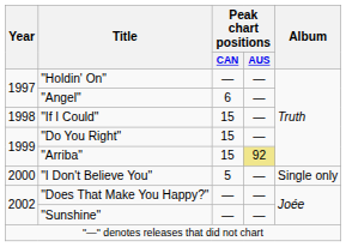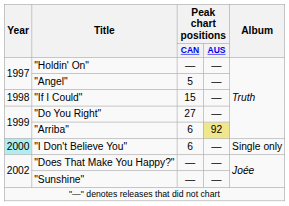 <table class="wikitable" style="text-align:center;">
 <tr>
 <th rowspan="2">Year</th>
 <th rowspan="2">Title</th>
 <th colspan="2">Peak chart positions</th>
 <th rowspan="2">Album</th>
 </tr>
 <tr style="font-size:smaller;">
 <th width="35"><a href='#'>CAN</a><br></th>
 <th width="35"><a href='#'>AUS</a><br></th>
 </tr>
 <tr>
 <td rowspan="2">1997</td>
 <td align="left">"Holdin' On"</td>
 <td>—</td>
 <td>—</td>
 <td align="left" rowspan="5"><em>Truth</em></td>
 </tr>
 <tr>
 <td align="left">"Angel"</td>
-<td>6</td>
+<td>5</td>
 <td>—</td>
 </tr>
 <tr>
 <td>1998</td>
 <td align="left">"If I Could"</td>
 <td>15</td>
 <td>—</td>
 </tr>
 <tr>
 <td rowspan="2">1999</td>
 <td align="left">"Do You Right"</td>
-<td>15</td>
+<td>27</td>
 <td>—</td>
 </tr>
 <tr>
 <td align="left">"Arriba"</td>
-<td>15</td>
+<td>6</td>
 <td style="background: khaki;">92</td>
 </tr>
 <tr>
-<td>2000</td>
+<td style="background: paleturquoise;">2000</td>
 <td align="left">"I Don't Believe You"</td>
-<td>5</td>
+<td>6</td>
 <td>—</td>
 <td>Single only</td>
 </tr>
 <tr>
 <td rowspan="2">2002</td>
 <td align="left">"Does That Make You Happy?"</td>
 <td>—</td>
 <td>—</td>
 <td align="left" rowspan="2"><em>Joée</em></td>
 </tr>
 <tr>
 <td align="left">"Sunshine"</td>
 <td>—</td>
 <td>—</td>
 </tr>
 <tr>
 <td colspan="15" style="font-size:85%">"—" denotes releases that did not chart</td>
 </tr>
 </table>
